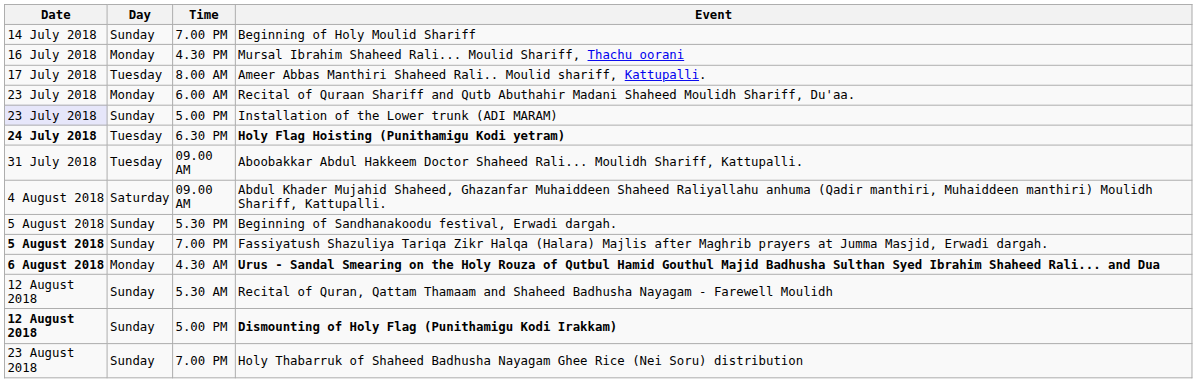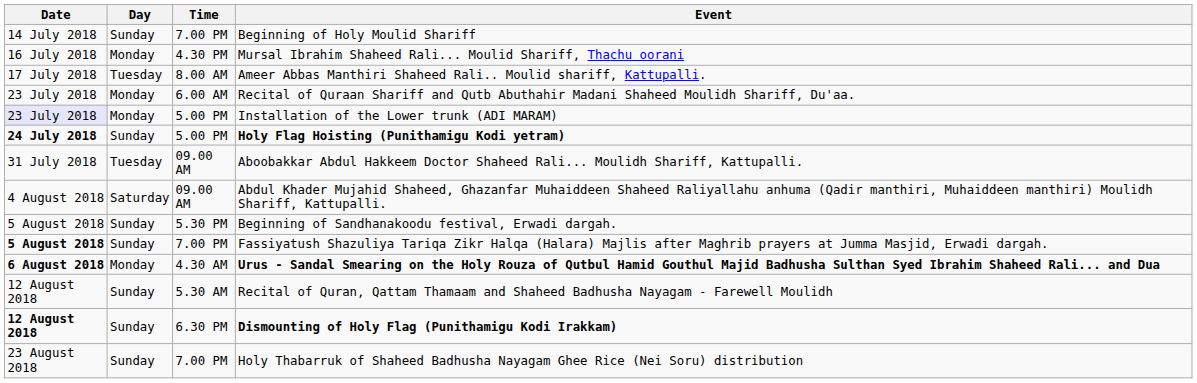 <table class="wikitable">
 <tr>
 <th>Date</th>
 <th>Day</th>
 <th>Time</th>
 <th>Event</th>
 </tr>
 <tr>
 <td>14 July 2018</td>
 <td>Sunday</td>
 <td>7.00 PM</td>
 <td>Beginning of Holy Moulid Shariff</td>
 </tr>
 <tr>
 <td>16 July 2018</td>
 <td>Monday</td>
 <td>4.30 PM</td>
 <td>Mursal Ibrahim Shaheed Rali... Moulid Shariff, <a href='#'>Thachu oorani</a></td>
 </tr>
 <tr>
 <td>17 July 2018</td>
 <td>Tuesday</td>
 <td>8.00 AM</td>
 <td>Ameer Abbas Manthiri Shaheed Rali.. Moulid shariff, <a href='#'>Kattupalli</a>.</td>
 </tr>
 <tr>
 <td>23 July 2018</td>
 <td>Monday</td>
 <td>6.00 AM</td>
 <td>Recital of Quraan Shariff and Qutb Abuthahir Madani Shaheed Moulidh Shariff, Du'aa.</td>
 </tr>
 <tr>
 <td style="background: lavender;">23 July 2018</td>
-<td>Sunday</td>
+<td>Monday</td>
 <td>5.00 PM</td>
 <td>Installation of the Lower trunk (ADI MARAM)</td>
 </tr>
 <tr>
 <td><strong>24 July 2018</strong></td>
-<td>Tuesday</td>
-<td>6.30 PM</td>
+<td>Sunday</td>
+<td>5.00 PM</td>
 <td><strong>Holy Flag Hoisting (Punithamigu Kodi yetram)</strong></td>
 </tr>
 <tr>
 <td>31 July 2018</td>
 <td>Tuesday</td>
 <td>09.00 AM</td>
 <td>Aboobakkar Abdul Hakkeem Doctor Shaheed Rali... Moulidh Shariff, Kattupalli.</td>
 </tr>
 <tr>
 <td>4 August 2018</td>
 <td>Saturday</td>
 <td>09.00 AM</td>
 <td>Abdul Khader Mujahid Shaheed, Ghazanfar Muhaiddeen Shaheed Raliyallahu anhuma (Qadir manthiri, Muhaiddeen manthiri) Moulidh Shariff, Kattupalli.</td>
 </tr>
 <tr>
 <td>5 August 2018</td>
 <td>Sunday</td>
 <td>5.30 PM</td>
 <td>Beginning of Sandhanakoodu festival, Erwadi dargah.</td>
 </tr>
 <tr>
 <td><strong>5 August 2018</strong></td>
 <td>Sunday</td>
 <td>7.00 PM</td>
 <td>Fassiyatush Shazuliya Tariqa Zikr Halqa (Halara) Majlis after Maghrib prayers at Jumma Masjid, Erwadi dargah.</td>
 </tr>
 <tr>
 <td><strong>6 August 2018</strong></td>
 <td>Monday</td>
 <td>4.30 AM</td>
 <td><strong>Urus - Sandal Smearing on the Holy Rouza of Qutbul Hamid Gouthul Majid Badhusha Sulthan Syed Ibrahim Shaheed Rali... and Dua</strong></td>
 </tr>
 <tr>
 <td>12 August 2018</td>
 <td>Sunday</td>
 <td>5.30 AM</td>
 <td>Recital of Quran, Qattam Thamaam and Shaheed Badhusha Nayagam - Farewell Moulidh</td>
 </tr>
 <tr>
 <td><strong>12 August 2018</strong></td>
 <td>Sunday</td>
-<td>5.00 PM</td>
+<td>6.30 PM</td>
 <td><strong>Dismounting of Holy Flag (Punithamigu Kodi Irakkam)</strong></td>
 </tr>
 <tr>
 <td>23 August 2018</td>
 <td>Sunday</td>
 <td>7.00 PM</td>
 <td>Holy Thabarruk of Shaheed Badhusha Nayagam Ghee Rice (Nei Soru) distribution</td>
 </tr>
 </table>
